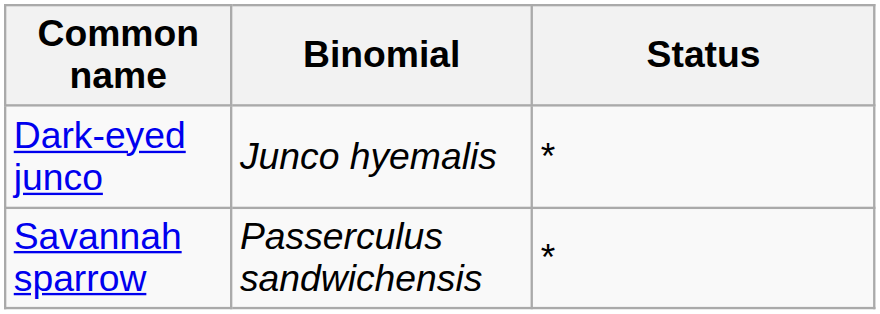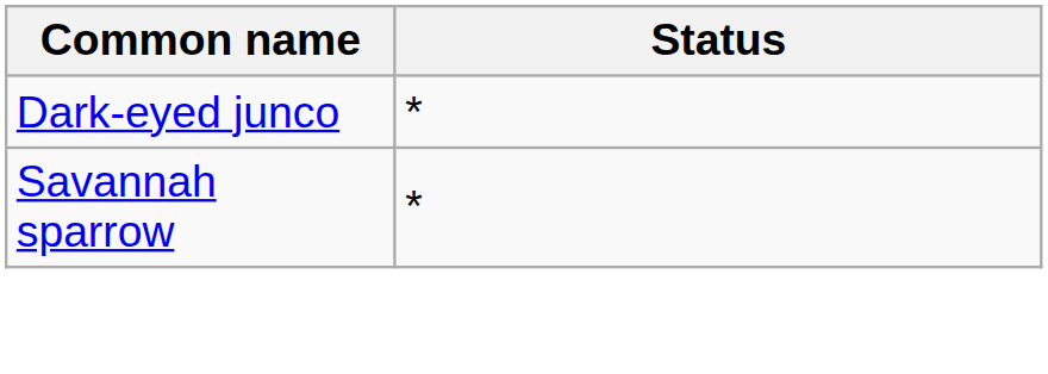 <table width=60% class="wikitable">
 <tr>
 <th width=15%>Common name</th>
-<th width=15%>Binomial</th>
 <th width=30%>Status</th>
 </tr>
 <tr>
 <td><a href='#'>Dark-eyed junco</a></td>
-<td><em>Junco hyemalis</em></td>
 <td>*</td>
 </tr>
 <tr>
 <td><a href='#'>Savannah sparrow</a></td>
-<td><em>Passerculus sandwichensis</em></td>
 <td>*</td>
 </tr>
 </table>
